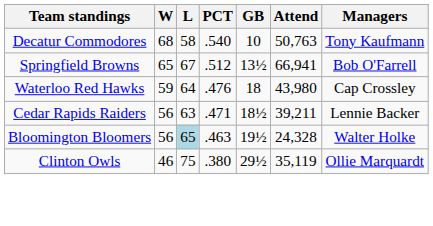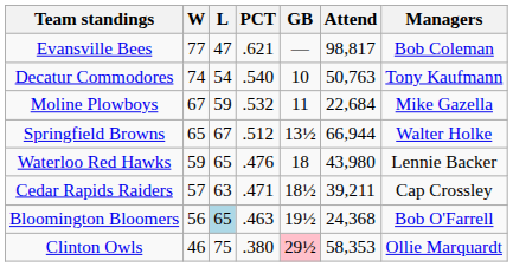 <table class="wikitable" style="text-align:center">
 <tr>
 <th>Team standings</th>
 <th>W</th>
 <th>L</th>
 <th>PCT</th>
 <th>GB</th>
 <th>Attend</th>
 <th>Managers</th>
 </tr>
 <tr align=center>
+<td><a href='#'>Evansville Bees</a></td>
+<td>77</td>
+<td>47</td>
+<td>.621</td>
+<td>—</td>
+<td>98,817</td>
+<td><a href='#'>Bob Coleman</a></td>
+</tr>
+<tr align=center>
 <td><a href='#'>Decatur Commodores</a></td>
-<td>68</td>
-<td>58</td>
+<td>74</td>
+<td>54</td>
 <td>.540</td>
 <td>10</td>
 <td>50,763</td>
 <td><a href='#'>Tony Kaufmann</a></td>
+</tr>
+<tr align=center>
+<td><a href='#'>Moline Plowboys</a></td>
+<td>67</td>
+<td>59</td>
+<td>.532</td>
+<td>11</td>
+<td>22,684</td>
+<td><a href='#'>Mike Gazella</a></td>
 </tr>
 <tr align=center>
 <td><a href='#'>Springfield Browns</a></td>
 <td>65</td>
 <td>67</td>
 <td>.512</td>
 <td>13½</td>
-<td>66,941</td>
-<td><a href='#'>Bob O'Farrell</a></td>
+<td>66,944</td>
+<td><a href='#'>Walter Holke</a></td>
 </tr>
 <tr align=center>
 <td><a href='#'>Waterloo Red Hawks</a></td>
 <td>59</td>
-<td>64</td>
+<td>65</td>
 <td>.476</td>
 <td>18</td>
 <td>43,980</td>
-<td>Cap Crossley</td>
+<td>Lennie Backer</td>
 </tr>
 <tr align=center>
 <td><a href='#'>Cedar Rapids Raiders</a></td>
-<td>56</td>
+<td>57</td>
 <td>63</td>
 <td>.471</td>
 <td>18½</td>
 <td>39,211</td>
-<td>Lennie Backer</td>
+<td>Cap Crossley</td>
 </tr>
 <tr align=center>
 <td><a href='#'>Bloomington Bloomers</a></td>
 <td>56</td>
 <td style="background: lightblue;">65</td>
 <td>.463</td>
 <td>19½</td>
-<td>24,328</td>
-<td><a href='#'>Walter Holke</a></td>
+<td>24,368</td>
+<td><a href='#'>Bob O'Farrell</a></td>
 </tr>
 <tr align=center>
 <td><a href='#'>Clinton Owls</a></td>
 <td>46</td>
 <td>75</td>
 <td>.380</td>
-<td>29½</td>
-<td>35,119</td>
+<td style="background: pink;">29½</td>
+<td>58,353</td>
 <td><a href='#'>Ollie Marquardt</a></td>
 </tr>
 </table>
